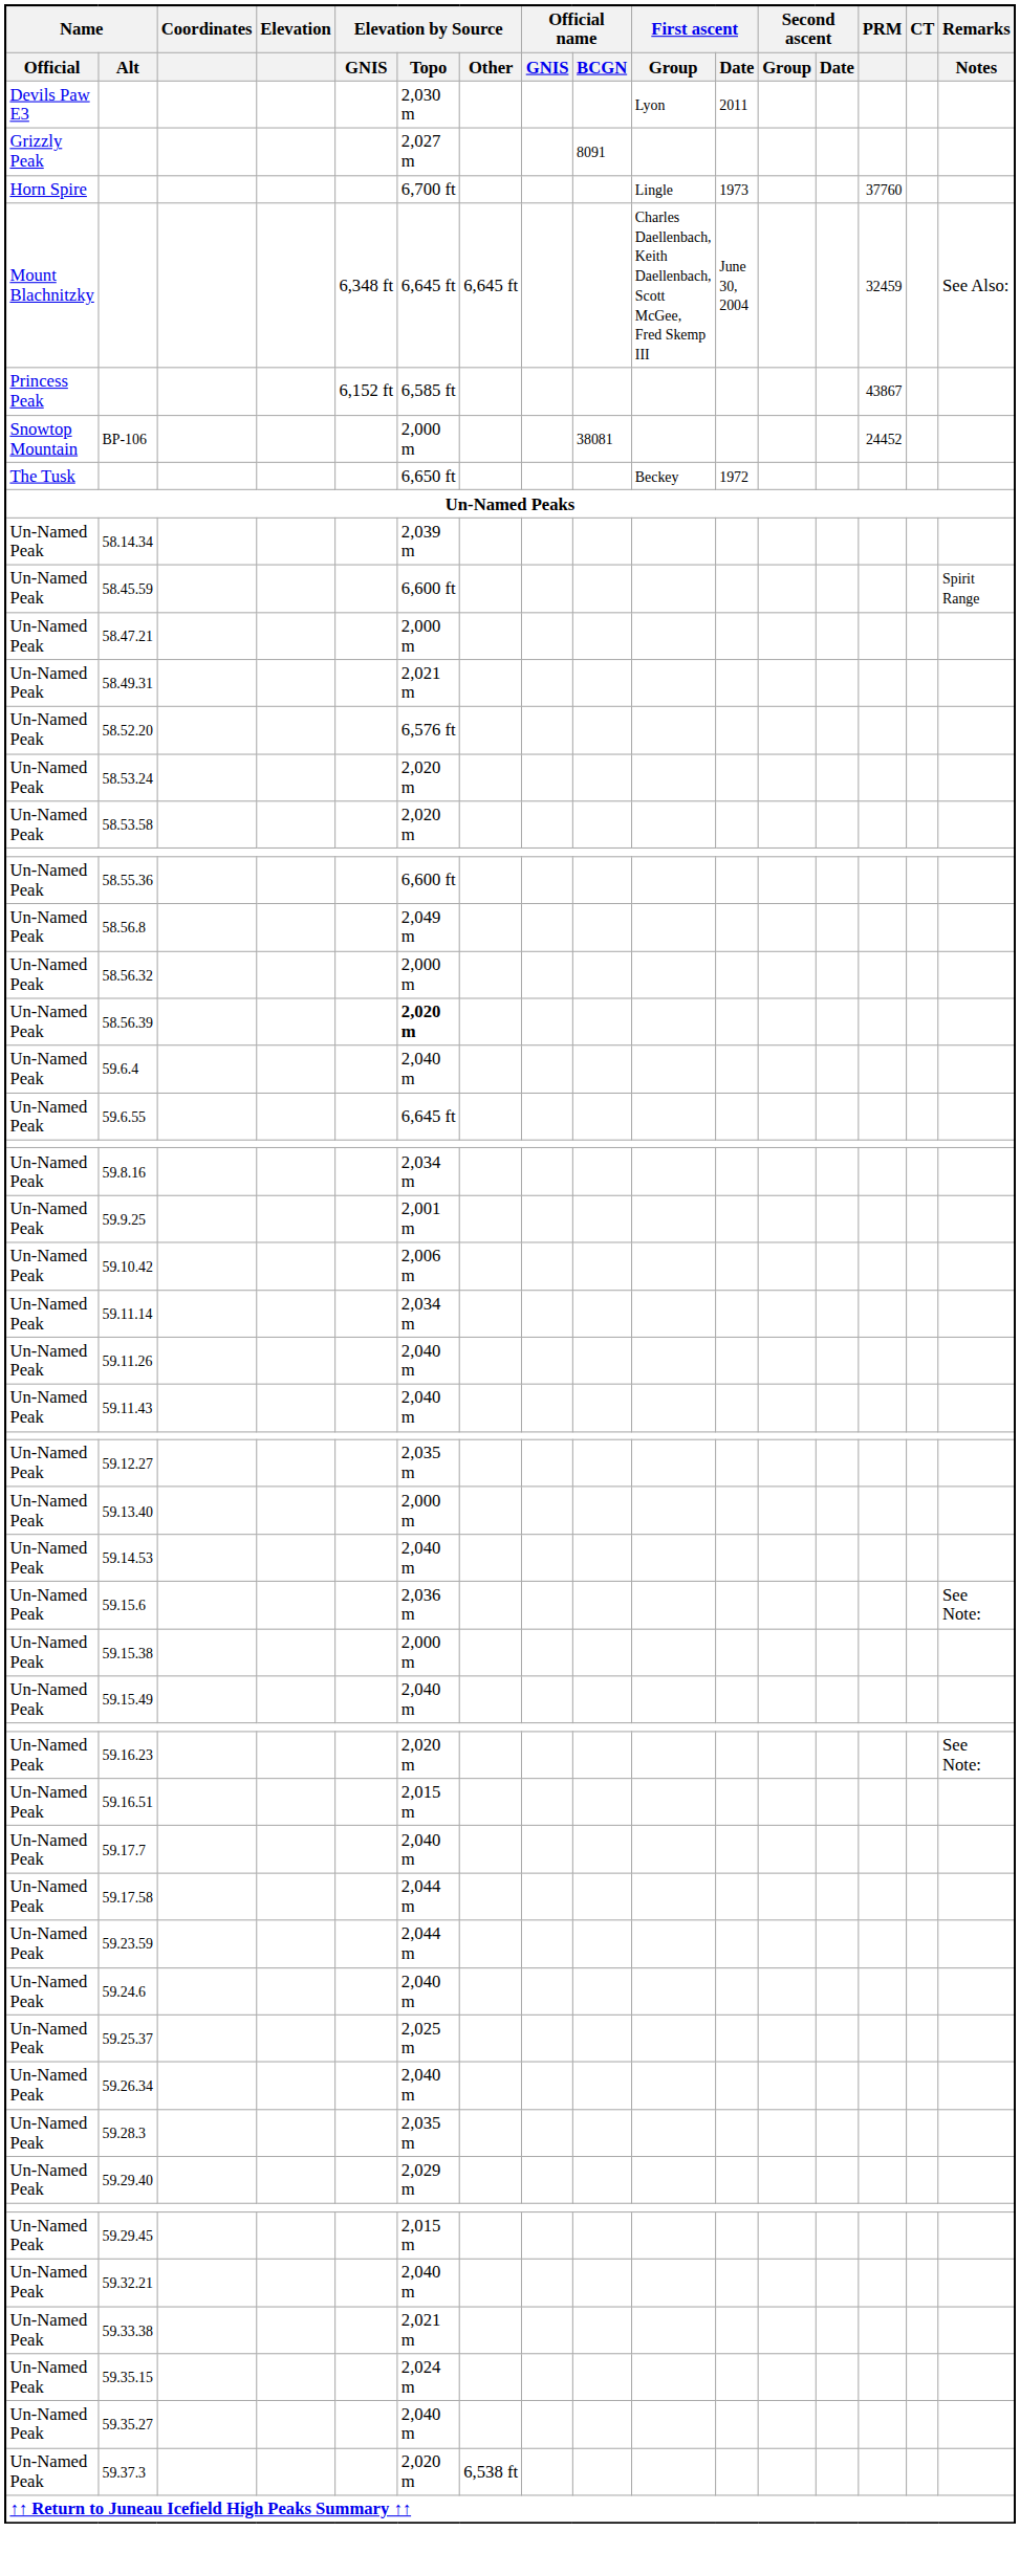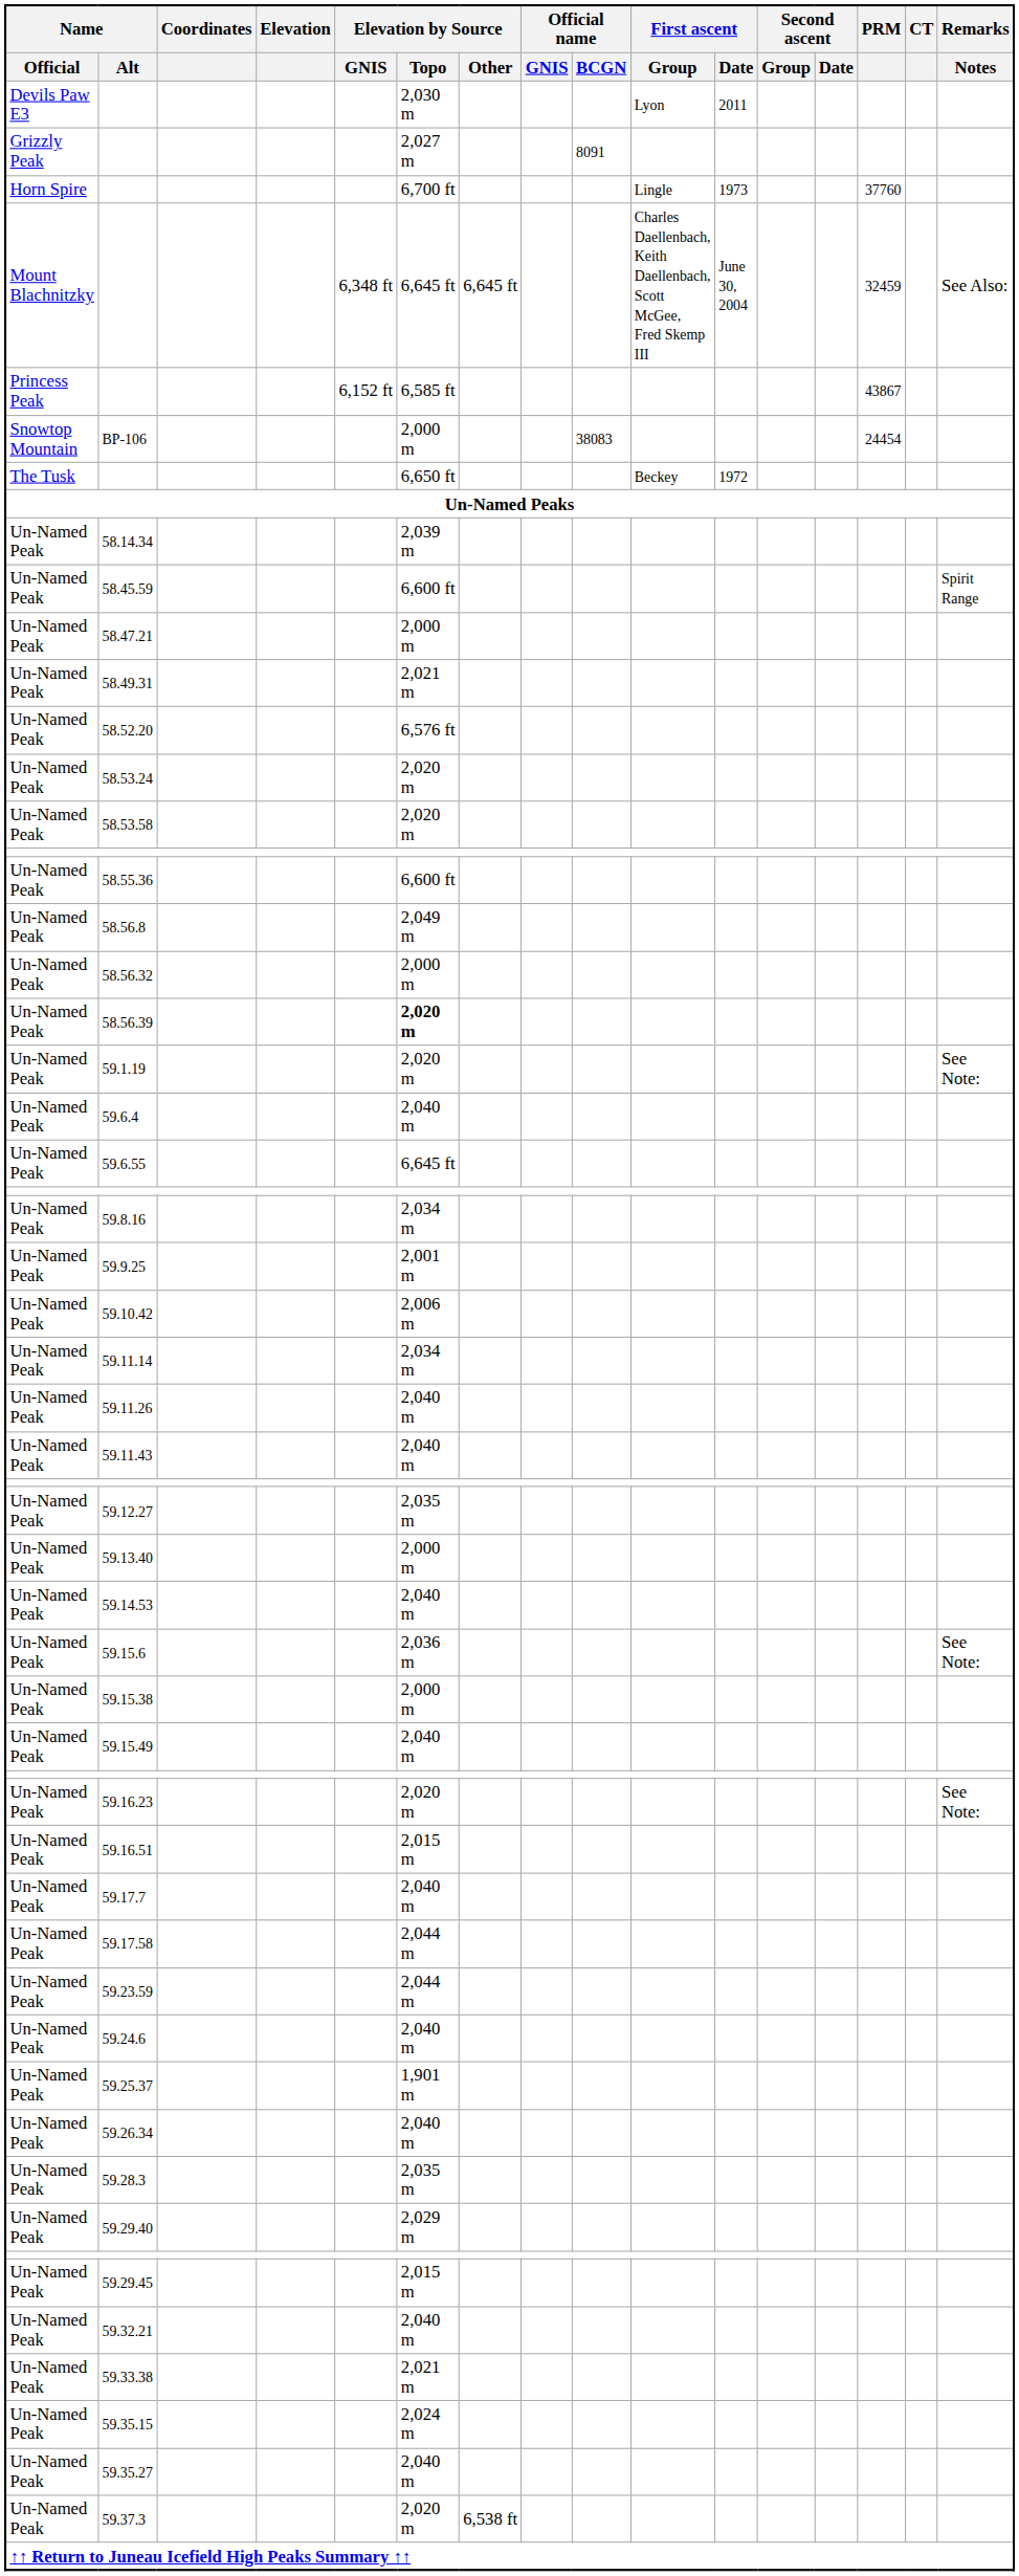 <table class="wikitable" style="border:2px solid black; background: white; color: black">
 <tr>
 <th colspan="2">Name</th>
 <th>Coordinates</th>
 <th>Elevation</th>
 <th colspan="3">Elevation by Source</th>
 <th colspan="2">Official name</th>
 <th colspan="2"><a href='#'>First ascent</a></th>
 <th colspan="2">Second ascent</th>
 <th>PRM</th>
 <th>CT </th>
 <th>Remarks</th>
 </tr>
 <tr>
 <th>Official</th>
 <th>Alt</th>
 <th></th>
 <th></th>
 <th>GNIS</th>
 <th>Topo</th>
 <th>Other</th>
 <th><a href='#'>GNIS</a></th>
 <th><a href='#'>BCGN</a></th>
 <th>Group</th>
 <th>Date</th>
 <th>Group</th>
 <th>Date</th>
 <th></th>
 <th></th>
 <th>Notes</th>
 </tr>
 <tr>
 <td><a href='#'>Devils Paw E3</a></td>
 <td></td>
 <td><small></small></td>
 <td style="text-align:right;"></td>
 <td></td>
 <td>2,030 m</td>
 <td></td>
 <td></td>
 <td></td>
 <td><small>Lyon</small></td>
 <td><small>2011</small></td>
 <td></td>
 <td></td>
 <td></td>
 <td></td>
 <td></td>
 </tr>
 <tr>
 <td><a href='#'>Grizzly Peak</a></td>
 <td></td>
 <td><small></small></td>
 <td style="text-align:right;"></td>
 <td></td>
 <td>2,027 m</td>
 <td></td>
 <td></td>
 <td><small>8091</small></td>
 <td></td>
 <td></td>
 <td></td>
 <td></td>
 <td></td>
 <td></td>
 <td></td>
 </tr>
 <tr>
 <td><a href='#'>Horn Spire</a></td>
 <td></td>
 <td><small></small></td>
 <td style="text-align:right;"></td>
 <td></td>
 <td>6,700 ft</td>
 <td></td>
 <td><small></small></td>
 <td></td>
 <td><small>Lingle</small></td>
 <td><small>1973</small></td>
 <td></td>
 <td></td>
 <td style="text-align:right;"><small>37760</small></td>
 <td></td>
 <td></td>
 </tr>
 <tr>
 <td><a href='#'>Mount Blachnitzky</a></td>
 <td></td>
 <td><small></small></td>
 <td style="text-align:right;"></td>
 <td>6,348 ft</td>
 <td>6,645 ft</td>
 <td>6,645 ft</td>
 <td><small></small></td>
 <td></td>
 <td><small>Charles Daellenbach, Keith Daellenbach, Scott McGee, Fred Skemp III</small></td>
 <td><small>June 30, 2004 </small></td>
 <td></td>
 <td></td>
 <td style="text-align:right;"><small>32459</small></td>
 <td></td>
 <td>See Also:</td>
 </tr>
 <tr>
 <td><a href='#'>Princess Peak</a></td>
 <td></td>
 <td><small></small></td>
 <td style="text-align:right;"></td>
 <td>6,152 ft</td>
 <td>6,585 ft</td>
 <td></td>
 <td><small></small></td>
 <td></td>
 <td></td>
 <td></td>
 <td></td>
 <td></td>
 <td style="text-align:right;"><small>43867</small></td>
 <td></td>
 <td></td>
 </tr>
 <tr>
 <td><a href='#'>Snowtop Mountain</a></td>
 <td><small>BP-106</small></td>
 <td><small></small></td>
 <td style="text-align:right;"></td>
 <td></td>
 <td>2,000 m</td>
 <td></td>
 <td><small></small></td>
-<td><small>38081</small></td>
+<td><small>38083</small></td>
 <td></td>
 <td></td>
 <td></td>
 <td></td>
-<td style="text-align:right;"><small>24452</small></td>
+<td style="text-align:right;"><small>24454</small></td>
 <td></td>
 <td></td>
 </tr>
 <tr>
 <td><a href='#'>The Tusk</a></td>
 <td></td>
 <td><small></small></td>
 <td style="text-align:right;"></td>
 <td></td>
 <td>6,650 ft</td>
 <td></td>
 <td><small></small></td>
 <td></td>
 <td><small>Beckey</small></td>
 <td><small>1972 </small></td>
 <td></td>
 <td></td>
 <td></td>
 <td></td>
 <td></td>
 </tr>
 <tr>
 <td colspan="16" style="text-align:center;"><strong>Un-Named Peaks</strong></td>
 </tr>
 <tr>
 <td>Un-Named Peak</td>
 <td><small>58.14.34 </small></td>
 <td><small></small></td>
 <td style="text-align:right;"></td>
 <td></td>
 <td>2,039 m</td>
 <td></td>
 <td></td>
 <td></td>
 <td></td>
 <td></td>
 <td></td>
 <td></td>
 <td></td>
 <td></td>
 <td></td>
 </tr>
 <tr>
 <td>Un-Named Peak</td>
 <td><small>58.45.59 </small></td>
 <td><small></small></td>
 <td style="text-align:right;"></td>
 <td></td>
 <td>6,600 ft</td>
 <td></td>
 <td></td>
 <td></td>
 <td></td>
 <td></td>
 <td></td>
 <td></td>
 <td></td>
 <td></td>
 <td><small>Spirit Range</small></td>
 </tr>
 <tr>
 <td>Un-Named Peak</td>
 <td><small>58.47.21 </small></td>
 <td><small></small></td>
 <td style="text-align:right;"></td>
 <td></td>
 <td>2,000 m</td>
 <td></td>
 <td></td>
 <td></td>
 <td></td>
 <td></td>
 <td></td>
 <td></td>
 <td></td>
 <td></td>
 <td></td>
 </tr>
 <tr>
 <td>Un-Named Peak</td>
 <td><small>58.49.31 </small></td>
 <td><small></small></td>
 <td style="text-align:right;"></td>
 <td></td>
 <td>2,021 m</td>
 <td></td>
 <td></td>
 <td></td>
 <td></td>
 <td></td>
 <td></td>
 <td></td>
 <td></td>
 <td></td>
 <td></td>
 </tr>
 <tr>
 <td>Un-Named Peak</td>
 <td><small>58.52.20 </small></td>
 <td><small></small></td>
 <td style="text-align:right;"></td>
 <td></td>
 <td>6,576 ft</td>
 <td></td>
 <td></td>
 <td></td>
 <td></td>
 <td></td>
 <td></td>
 <td></td>
 <td></td>
 <td></td>
 <td></td>
 </tr>
 <tr>
 <td>Un-Named Peak</td>
 <td><small>58.53.24 </small></td>
 <td><small></small></td>
 <td style="text-align:right;"></td>
 <td></td>
 <td>2,020 m</td>
 <td></td>
 <td></td>
 <td></td>
 <td></td>
 <td></td>
 <td></td>
 <td></td>
 <td></td>
 <td></td>
 <td></td>
 </tr>
 <tr>
 <td>Un-Named Peak</td>
 <td><small>58.53.58 </small></td>
 <td><small></small></td>
 <td style="text-align:right;"></td>
 <td></td>
 <td>2,020 m</td>
 <td></td>
 <td></td>
 <td></td>
 <td></td>
 <td></td>
 <td></td>
 <td></td>
 <td></td>
 <td></td>
 <td></td>
 </tr>
 <tr>
 <td colspan="16" style="text-align:center;"><strong></strong></td>
 </tr>
 <tr>
 <td>Un-Named Peak</td>
 <td><small>58.55.36 </small></td>
 <td><small></small></td>
 <td style="text-align:right;"></td>
 <td></td>
 <td>6,600 ft</td>
 <td></td>
 <td></td>
 <td></td>
 <td></td>
 <td></td>
 <td></td>
 <td></td>
 <td></td>
 <td></td>
 <td></td>
 </tr>
 <tr>
 <td>Un-Named Peak</td>
 <td><small>58.56.8 </small></td>
 <td><small></small></td>
 <td style="text-align:right;"></td>
 <td></td>
 <td>2,049 m</td>
 <td></td>
 <td></td>
 <td></td>
 <td></td>
 <td></td>
 <td></td>
 <td></td>
 <td></td>
 <td></td>
 <td></td>
 </tr>
 <tr>
 <td>Un-Named Peak</td>
 <td><small>58.56.32 </small></td>
 <td><small></small></td>
 <td style="text-align:right;"></td>
 <td></td>
 <td>2,000 m</td>
 <td></td>
 <td></td>
 <td></td>
 <td></td>
 <td></td>
 <td></td>
 <td></td>
 <td></td>
 <td></td>
 <td></td>
 </tr>
 <tr>
 <td>Un-Named Peak</td>
 <td><small>58.56.39 </small></td>
 <td><small></small></td>
 <td style="text-align:right;"></td>
 <td></td>
 <td><strong>2,020 m</strong></td>
 <td></td>
 <td></td>
 <td></td>
 <td></td>
 <td></td>
 <td></td>
 <td></td>
 <td></td>
 <td></td>
 <td></td>
+</tr>
+<tr>
+<td>Un-Named Peak</td>
+<td><small>59.1.19 </small></td>
+<td><small></small></td>
+<td style="text-align:right;"></td>
+<td></td>
+<td>2,020 m</td>
+<td></td>
+<td></td>
+<td></td>
+<td></td>
+<td></td>
+<td></td>
+<td></td>
+<td></td>
+<td></td>
+<td>See Note:</td>
 </tr>
 <tr>
 <td>Un-Named Peak</td>
 <td><small>59.6.4 </small></td>
 <td><small></small></td>
 <td style="text-align:right;"></td>
 <td></td>
 <td>2,040 m</td>
 <td></td>
 <td></td>
 <td></td>
 <td></td>
 <td></td>
 <td></td>
 <td></td>
 <td></td>
 <td></td>
 <td></td>
 </tr>
 <tr>
 <td>Un-Named Peak</td>
 <td><small>59.6.55 </small></td>
 <td><small></small></td>
 <td style="text-align:right;"></td>
 <td></td>
 <td>6,645 ft</td>
 <td></td>
 <td></td>
 <td></td>
 <td></td>
 <td></td>
 <td></td>
 <td></td>
 <td></td>
 <td></td>
 <td></td>
 </tr>
 <tr>
 <td colspan="16" style="text-align:center;"><strong></strong></td>
 </tr>
 <tr>
 <td>Un-Named Peak</td>
 <td><small>59.8.16 </small></td>
 <td><small></small></td>
 <td style="text-align:right;"></td>
 <td></td>
 <td>2,034 m</td>
 <td></td>
 <td></td>
 <td></td>
 <td></td>
 <td></td>
 <td></td>
 <td></td>
 <td></td>
 <td></td>
 <td></td>
 </tr>
 <tr>
 <td>Un-Named Peak</td>
 <td><small>59.9.25 </small></td>
 <td><small></small></td>
 <td style="text-align:right;"></td>
 <td></td>
 <td>2,001 m</td>
 <td></td>
 <td></td>
 <td></td>
 <td></td>
 <td></td>
 <td></td>
 <td></td>
 <td></td>
 <td></td>
 <td></td>
 </tr>
 <tr>
 <td>Un-Named Peak</td>
 <td><small>59.10.42 </small></td>
 <td><small></small></td>
 <td style="text-align:right;"></td>
 <td></td>
 <td>2,006 m</td>
 <td></td>
 <td></td>
 <td></td>
 <td></td>
 <td></td>
 <td></td>
 <td></td>
 <td></td>
 <td></td>
 <td></td>
 </tr>
 <tr>
 <td>Un-Named Peak</td>
 <td><small>59.11.14 </small></td>
 <td><small></small></td>
 <td style="text-align:right;"></td>
 <td></td>
 <td>2,034 m</td>
 <td></td>
 <td></td>
 <td></td>
 <td></td>
 <td></td>
 <td></td>
 <td></td>
 <td></td>
 <td></td>
 <td></td>
 </tr>
 <tr>
 <td>Un-Named Peak</td>
 <td><small>59.11.26 </small></td>
 <td><small></small></td>
 <td style="text-align:right;"></td>
 <td></td>
 <td>2,040 m</td>
 <td></td>
 <td></td>
 <td></td>
 <td></td>
 <td></td>
 <td></td>
 <td></td>
 <td></td>
 <td></td>
 <td></td>
 </tr>
 <tr>
 <td>Un-Named Peak</td>
 <td><small>59.11.43 </small></td>
 <td><small></small></td>
 <td style="text-align:right;"></td>
 <td></td>
 <td>2,040 m</td>
 <td></td>
 <td></td>
 <td></td>
 <td></td>
 <td></td>
 <td></td>
 <td></td>
 <td></td>
 <td></td>
 <td></td>
 </tr>
 <tr>
 <td colspan="16" style="text-align:center;"><strong></strong></td>
 </tr>
 <tr>
 <td>Un-Named Peak</td>
 <td><small>59.12.27 </small></td>
 <td><small></small></td>
 <td style="text-align:right;"></td>
 <td></td>
 <td>2,035 m</td>
 <td></td>
 <td></td>
 <td></td>
 <td></td>
 <td></td>
 <td></td>
 <td></td>
 <td></td>
 <td></td>
 <td></td>
 </tr>
 <tr>
 <td>Un-Named Peak</td>
 <td><small>59.13.40 </small></td>
 <td><small></small></td>
 <td style="text-align:right;"></td>
 <td></td>
 <td>2,000 m</td>
 <td></td>
 <td></td>
 <td></td>
 <td></td>
 <td></td>
 <td></td>
 <td></td>
 <td></td>
 <td></td>
 <td></td>
 </tr>
 <tr>
 <td>Un-Named Peak</td>
 <td><small>59.14.53 </small></td>
 <td><small></small></td>
 <td style="text-align:right;"></td>
 <td></td>
 <td>2,040 m</td>
 <td></td>
 <td></td>
 <td></td>
 <td></td>
 <td></td>
 <td></td>
 <td></td>
 <td></td>
 <td></td>
 <td></td>
 </tr>
 <tr>
 <td>Un-Named Peak</td>
 <td><small>59.15.6 </small></td>
 <td><small></small></td>
 <td style="text-align:right;"></td>
 <td></td>
 <td>2,036 m</td>
 <td></td>
 <td></td>
 <td></td>
 <td></td>
 <td></td>
 <td></td>
 <td></td>
 <td></td>
 <td></td>
 <td>See Note:</td>
 </tr>
 <tr>
 <td>Un-Named Peak</td>
 <td><small>59.15.38 </small></td>
 <td><small></small></td>
 <td style="text-align:right;"></td>
 <td></td>
 <td>2,000 m</td>
 <td></td>
 <td></td>
 <td></td>
 <td></td>
 <td></td>
 <td></td>
 <td></td>
 <td></td>
 <td></td>
 <td></td>
 </tr>
 <tr>
 <td>Un-Named Peak</td>
 <td><small>59.15.49 </small></td>
 <td><small></small></td>
 <td style="text-align:right;"></td>
 <td></td>
 <td>2,040 m</td>
 <td></td>
 <td></td>
 <td></td>
 <td></td>
 <td></td>
 <td></td>
 <td></td>
 <td></td>
 <td></td>
 <td></td>
 </tr>
 <tr>
 <td colspan="16" style="text-align:center;"><strong></strong></td>
 </tr>
 <tr>
 <td>Un-Named Peak</td>
 <td><small>59.16.23 </small></td>
 <td><small></small></td>
 <td style="text-align:right;"></td>
 <td></td>
 <td>2,020 m</td>
 <td></td>
 <td></td>
 <td></td>
 <td></td>
 <td></td>
 <td></td>
 <td></td>
 <td></td>
 <td></td>
 <td>See Note:</td>
 </tr>
 <tr>
 <td>Un-Named Peak</td>
 <td><small>59.16.51 </small></td>
 <td><small></small></td>
 <td style="text-align:right;"></td>
 <td></td>
 <td>2,015 m</td>
 <td></td>
 <td></td>
 <td></td>
 <td></td>
 <td></td>
 <td></td>
 <td></td>
 <td></td>
 <td></td>
 <td></td>
 </tr>
 <tr>
 <td>Un-Named Peak</td>
 <td><small>59.17.7 </small></td>
 <td><small></small></td>
 <td style="text-align:right;"></td>
 <td></td>
 <td>2,040 m</td>
 <td></td>
 <td></td>
 <td></td>
 <td></td>
 <td></td>
 <td></td>
 <td></td>
 <td></td>
 <td></td>
 <td></td>
 </tr>
 <tr>
 <td>Un-Named Peak</td>
 <td><small>59.17.58</small></td>
 <td><small></small></td>
 <td style="text-align:right;"></td>
 <td></td>
 <td>2,044 m</td>
 <td></td>
 <td></td>
 <td></td>
 <td></td>
 <td></td>
 <td></td>
 <td></td>
 <td></td>
 <td></td>
 <td></td>
 </tr>
 <tr>
 <td>Un-Named Peak</td>
 <td><small>59.23.59 </small></td>
 <td><small></small></td>
 <td style="text-align:right;"></td>
 <td></td>
 <td>2,044 m</td>
 <td></td>
 <td></td>
 <td></td>
 <td></td>
 <td></td>
 <td></td>
 <td></td>
 <td></td>
 <td></td>
 <td></td>
 </tr>
 <tr>
 <td>Un-Named Peak</td>
 <td><small>59.24.6 </small></td>
 <td><small></small></td>
 <td style="text-align:right;"></td>
 <td></td>
 <td>2,040 m</td>
 <td></td>
 <td></td>
 <td></td>
 <td></td>
 <td></td>
 <td></td>
 <td></td>
 <td></td>
 <td></td>
 <td></td>
 </tr>
 <tr>
 <td>Un-Named Peak</td>
 <td><small>59.25.37 </small></td>
 <td><small></small></td>
 <td style="text-align:right;"></td>
 <td></td>
-<td>2,025 m</td>
+<td>1,901 m</td>
 <td></td>
 <td></td>
 <td></td>
 <td></td>
 <td></td>
 <td></td>
 <td></td>
 <td></td>
 <td></td>
 <td></td>
 </tr>
 <tr>
 <td>Un-Named Peak</td>
 <td><small>59.26.34 </small></td>
 <td><small></small></td>
 <td style="text-align:right;"></td>
 <td></td>
 <td>2,040 m</td>
 <td></td>
 <td></td>
 <td></td>
 <td></td>
 <td></td>
 <td></td>
 <td></td>
 <td></td>
 <td></td>
 <td></td>
 </tr>
 <tr>
 <td>Un-Named Peak</td>
 <td><small>59.28.3 </small></td>
 <td><small></small></td>
 <td style="text-align:right;"></td>
 <td></td>
 <td>2,035 m</td>
 <td></td>
 <td></td>
 <td></td>
 <td></td>
 <td></td>
 <td></td>
 <td></td>
 <td></td>
 <td></td>
 <td></td>
 </tr>
 <tr>
 <td>Un-Named Peak</td>
 <td><small>59.29.40 </small></td>
 <td><small></small></td>
 <td style="text-align:right;"></td>
 <td></td>
 <td>2,029 m</td>
 <td></td>
 <td></td>
 <td></td>
 <td></td>
 <td></td>
 <td></td>
 <td></td>
 <td></td>
 <td></td>
 <td></td>
 </tr>
 <tr>
 <td colspan="16" style="text-align:center;"><strong></strong></td>
 </tr>
 <tr>
 <td>Un-Named Peak</td>
 <td><small>59.29.45 </small></td>
 <td><small></small></td>
 <td style="text-align:right;"></td>
 <td></td>
 <td>2,015 m</td>
 <td></td>
 <td></td>
 <td></td>
 <td></td>
 <td></td>
 <td></td>
 <td></td>
 <td></td>
 <td></td>
 <td></td>
 </tr>
 <tr>
 <td>Un-Named Peak</td>
 <td><small>59.32.21 </small></td>
 <td><small></small></td>
 <td style="text-align:right;"></td>
 <td></td>
 <td>2,040 m</td>
 <td></td>
 <td></td>
 <td></td>
 <td></td>
 <td></td>
 <td></td>
 <td></td>
 <td></td>
 <td></td>
 <td></td>
 </tr>
 <tr>
 <td>Un-Named Peak</td>
 <td><small>59.33.38 </small></td>
 <td><small></small></td>
 <td style="text-align:right;"></td>
 <td></td>
 <td>2,021 m</td>
 <td></td>
 <td></td>
 <td></td>
 <td></td>
 <td></td>
 <td></td>
 <td></td>
 <td></td>
 <td></td>
 <td></td>
 </tr>
 <tr>
 <td>Un-Named Peak</td>
 <td><small>59.35.15 </small></td>
 <td><small></small></td>
 <td style="text-align:right;"></td>
 <td></td>
 <td>2,024 m</td>
 <td></td>
 <td></td>
 <td></td>
 <td></td>
 <td></td>
 <td></td>
 <td></td>
 <td></td>
 <td></td>
 <td></td>
 </tr>
 <tr>
 <td>Un-Named Peak</td>
 <td><small>59.35.27 </small></td>
 <td><small></small></td>
 <td style="text-align:right;"></td>
 <td></td>
 <td>2,040 m</td>
 <td></td>
 <td></td>
 <td></td>
 <td></td>
 <td></td>
 <td></td>
 <td></td>
 <td></td>
 <td></td>
 <td></td>
 </tr>
 <tr>
 <td>Un-Named Peak</td>
 <td><small>59.37.3 </small></td>
 <td><small></small></td>
 <td style="text-align:right;"></td>
 <td></td>
 <td>2,020 m</td>
 <td>6,538 ft</td>
 <td></td>
 <td></td>
 <td></td>
 <td></td>
 <td></td>
 <td></td>
 <td></td>
 <td></td>
 <td></td>
 </tr>
 <tr>
 <td colspan="16"><a href='#'><strong>↑↑ Return to Juneau Icefield High Peaks Summary ↑↑</strong></a></td>
 </tr>
 <tr>
 </tr>
 </table>
